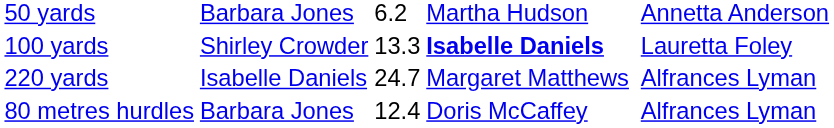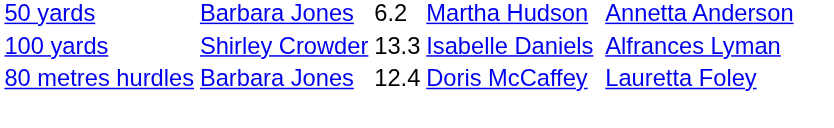 <table>
 <tr>
 <td><a href='#'>50 yards</a> <br></td>
 <td><a href='#'>Barbara Jones</a></td>
 <td>6.2</td>
 <td><a href='#'>Martha Hudson</a></td>
 <td></td>
 <td><a href='#'>Annetta Anderson</a></td>
 <td></td>
 </tr>
 <tr>
 <td><a href='#'>100 yards</a> <br></td>
 <td><a href='#'>Shirley Crowder</a></td>
 <td>13.3</td>
-<td><strong><a href='#'>Isabelle Daniels</a></strong></td>
-<td></td>
-<td><a href='#'>Lauretta Foley</a></td>
-<td></td>
-</tr>
-<tr>
-<td><a href='#'>220 yards</a> <br></td>
 <td><a href='#'>Isabelle Daniels</a></td>
-<td>24.7</td>
-<td><a href='#'>Margaret Matthews</a></td>
 <td></td>
 <td><a href='#'>Alfrances Lyman</a></td>
 <td></td>
 </tr>
 <tr>
 <td><a href='#'>80 metres hurdles</a> <br></td>
 <td><a href='#'>Barbara Jones</a></td>
 <td>12.4</td>
 <td><a href='#'>Doris McCaffey</a></td>
 <td></td>
-<td><a href='#'>Alfrances Lyman</a></td>
+<td><a href='#'>Lauretta Foley</a></td>
 <td></td>
 </tr>
 </table>
